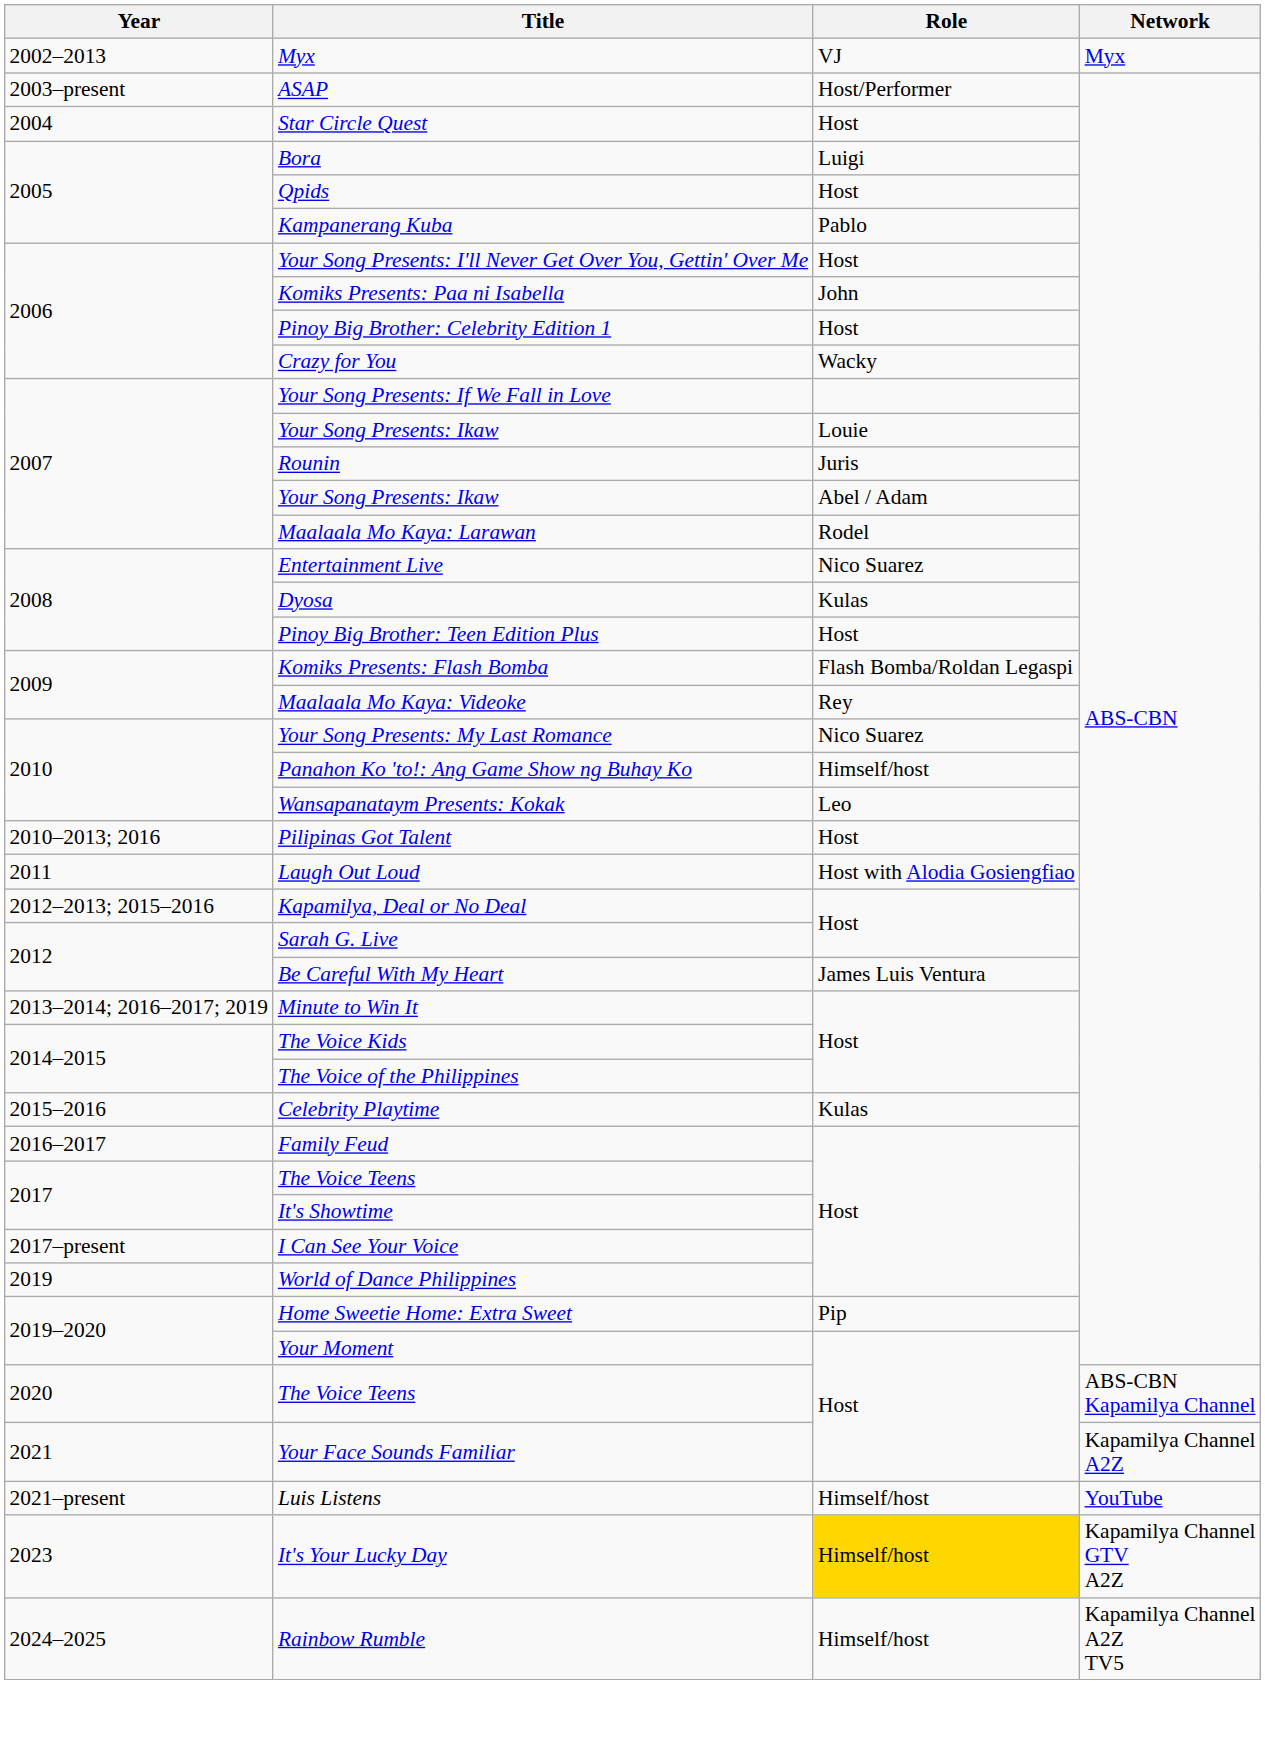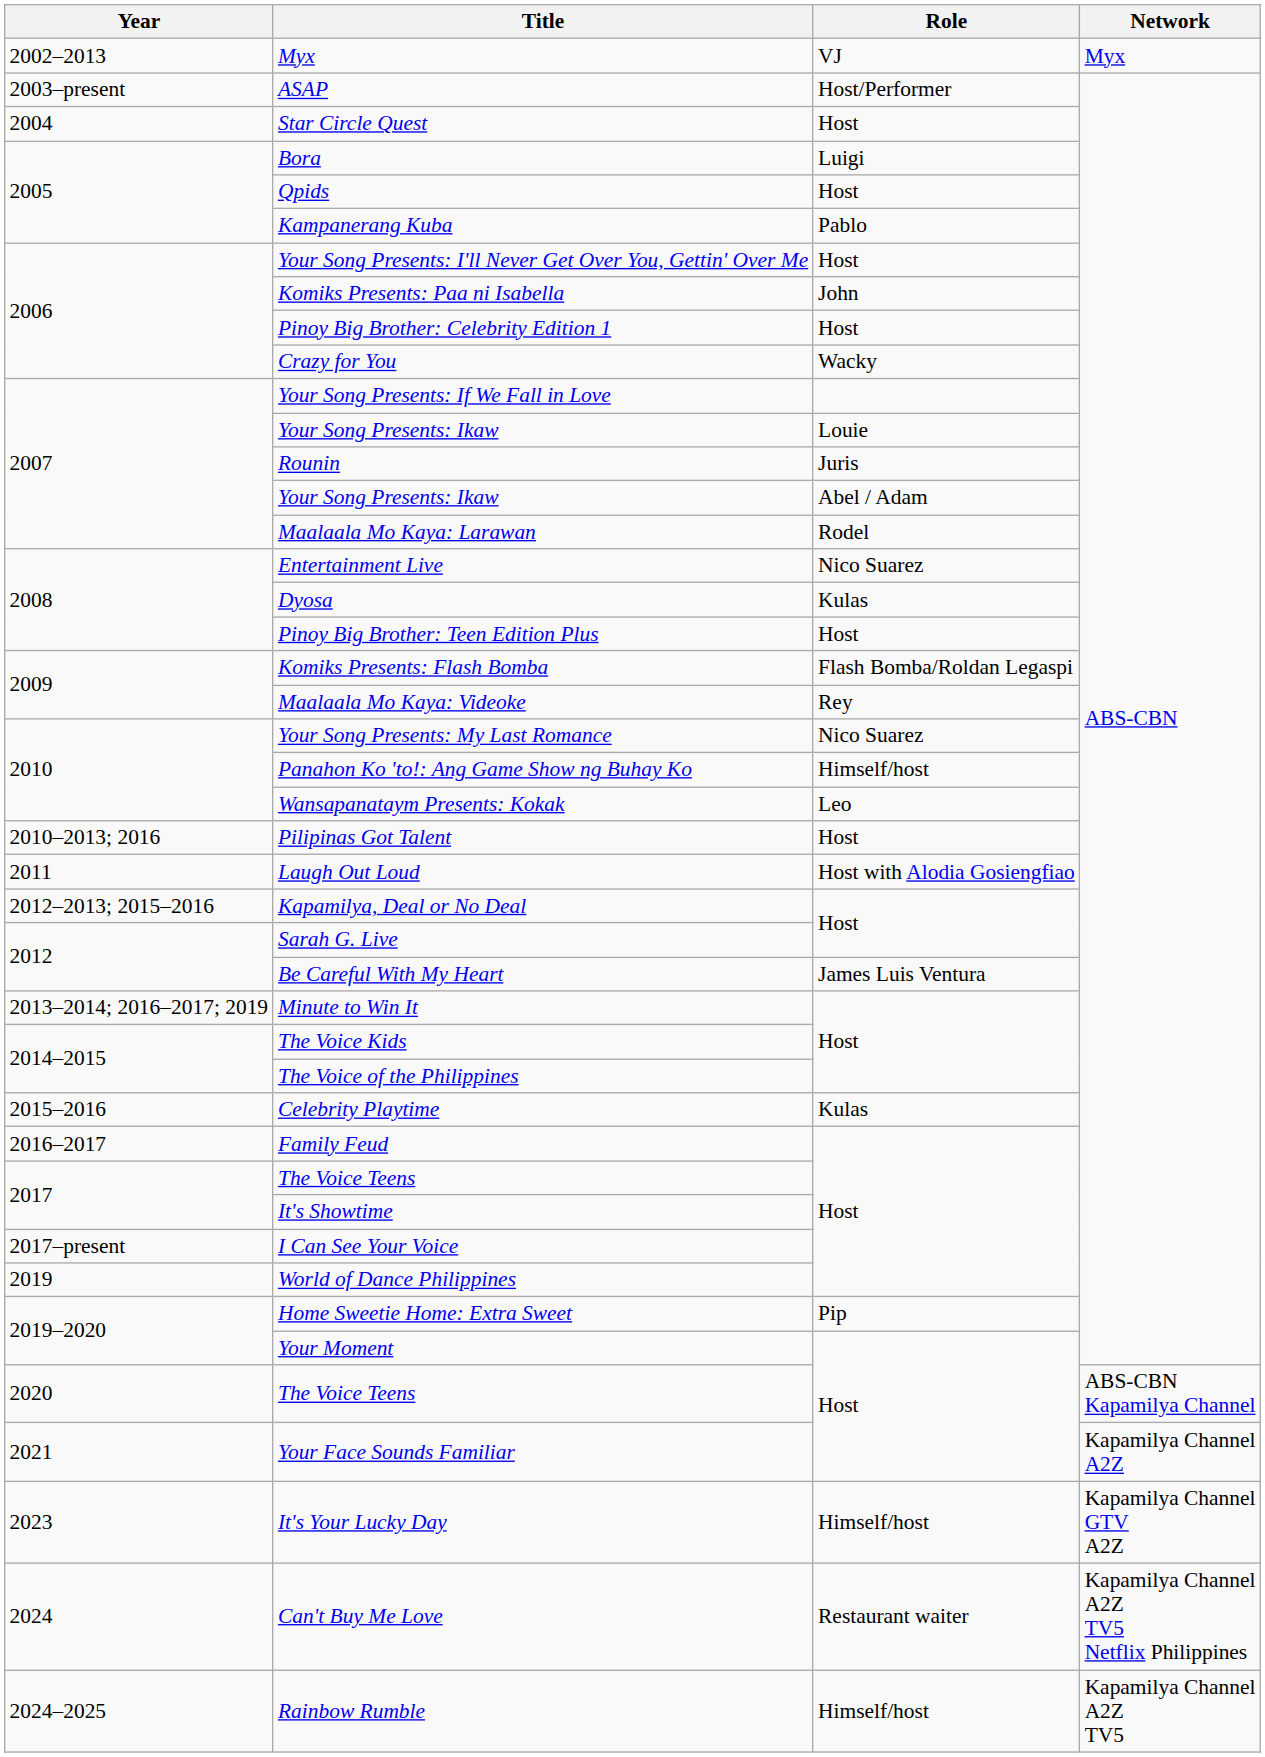 <table class="wikitable">
 <tr>
 <th>Year</th>
 <th>Title</th>
 <th>Role</th>
 <th>Network</th>
 </tr>
 <tr>
 <td>2002–2013</td>
 <td><em><a href='#'>Myx</a></em></td>
 <td>VJ</td>
 <td><a href='#'>Myx</a></td>
 </tr>
 <tr>
 <td>2003–present</td>
 <td><em><a href='#'>ASAP</a></em></td>
 <td>Host/Performer</td>
 <td rowspan="38"><a href='#'>ABS-CBN</a></td>
 </tr>
 <tr>
 <td>2004</td>
 <td><em><a href='#'>Star Circle Quest</a></em></td>
 <td>Host</td>
 </tr>
 <tr>
 <td rowspan="3">2005</td>
 <td><em><a href='#'>Bora</a></em></td>
 <td>Luigi</td>
 </tr>
 <tr>
 <td><em><a href='#'>Qpids</a></em></td>
 <td>Host</td>
 </tr>
 <tr>
 <td><em><a href='#'>Kampanerang Kuba</a></em></td>
 <td>Pablo</td>
 </tr>
 <tr>
 <td rowspan="4">2006</td>
 <td><em><a href='#'>Your Song Presents: I'll Never Get Over You, Gettin' Over Me</a></em></td>
 <td>Host</td>
 </tr>
 <tr>
 <td><em><a href='#'>Komiks Presents: Paa ni Isabella</a></em></td>
 <td>John</td>
 </tr>
 <tr>
 <td><em><a href='#'>Pinoy Big Brother: Celebrity Edition 1</a></em></td>
 <td>Host</td>
 </tr>
 <tr>
 <td><em><a href='#'>Crazy for You</a></em></td>
 <td>Wacky</td>
 </tr>
 <tr>
 <td rowspan="5">2007</td>
 <td><em><a href='#'>Your Song Presents: If We Fall in Love</a></em></td>
 <td></td>
 </tr>
 <tr>
 <td><em><a href='#'>Your Song Presents: Ikaw</a></em></td>
 <td>Louie</td>
 </tr>
 <tr>
 <td><em><a href='#'>Rounin</a></em></td>
 <td>Juris</td>
 </tr>
 <tr>
 <td><em><a href='#'>Your Song Presents: Ikaw</a></em></td>
 <td>Abel / Adam</td>
 </tr>
 <tr>
 <td><em><a href='#'>Maalaala Mo Kaya: Larawan</a></em></td>
 <td>Rodel</td>
 </tr>
 <tr>
 <td rowspan="3">2008</td>
 <td><em><a href='#'>Entertainment Live</a></em></td>
 <td>Nico Suarez</td>
 </tr>
 <tr>
 <td><em><a href='#'>Dyosa</a></em></td>
 <td>Kulas</td>
 </tr>
 <tr>
 <td><em><a href='#'>Pinoy Big Brother: Teen Edition Plus</a></em></td>
 <td>Host</td>
 </tr>
 <tr>
 <td rowspan="2">2009</td>
 <td><em><a href='#'>Komiks Presents: Flash Bomba</a></em></td>
 <td>Flash Bomba/Roldan Legaspi</td>
 </tr>
 <tr>
 <td><em><a href='#'>Maalaala Mo Kaya: Videoke</a></em></td>
 <td>Rey</td>
 </tr>
 <tr>
 <td rowspan="3">2010</td>
 <td><em><a href='#'>Your Song Presents: My Last Romance</a></em></td>
 <td>Nico Suarez</td>
 </tr>
 <tr>
 <td><em><a href='#'>Panahon Ko 'to!: Ang Game Show ng Buhay Ko</a></em></td>
 <td>Himself/host</td>
 </tr>
 <tr>
 <td><em><a href='#'>Wansapanataym Presents: Kokak</a></em></td>
 <td>Leo</td>
 </tr>
 <tr>
 <td>2010–2013; 2016</td>
 <td><em><a href='#'>Pilipinas Got Talent</a></em></td>
 <td>Host</td>
 </tr>
 <tr>
 <td>2011</td>
 <td><em><a href='#'>Laugh Out Loud</a></em></td>
 <td>Host with <a href='#'>Alodia Gosiengfiao</a></td>
 </tr>
 <tr>
 <td>2012–2013; 2015–2016</td>
 <td><em><a href='#'>Kapamilya, Deal or No Deal</a></em></td>
 <td rowspan="2">Host</td>
 </tr>
 <tr>
 <td rowspan="2">2012</td>
 <td><em><a href='#'>Sarah G. Live</a></em></td>
 </tr>
 <tr>
 <td><em><a href='#'>Be Careful With My Heart</a></em></td>
 <td>James Luis Ventura</td>
 </tr>
 <tr>
 <td>2013–2014; 2016–2017; 2019</td>
 <td><em><a href='#'>Minute to Win It</a></em></td>
 <td rowspan="3">Host</td>
 </tr>
 <tr>
 <td rowspan="2">2014–2015</td>
 <td><em><a href='#'>The Voice Kids</a></em></td>
 </tr>
 <tr>
 <td><em><a href='#'>The Voice of the Philippines</a></em></td>
 </tr>
 <tr>
 <td>2015–2016</td>
 <td><em><a href='#'>Celebrity Playtime</a></em></td>
 <td>Kulas</td>
 </tr>
 <tr>
 <td>2016–2017</td>
 <td><em><a href='#'>Family Feud</a></em></td>
 <td rowspan="5">Host</td>
 </tr>
 <tr>
 <td rowspan="2">2017</td>
 <td><em><a href='#'>The Voice Teens</a></em></td>
 </tr>
 <tr>
 <td><em><a href='#'>It's Showtime</a></em></td>
 </tr>
 <tr>
 <td>2017–present</td>
 <td><em><a href='#'>I Can See Your Voice</a></em></td>
 </tr>
 <tr>
 <td>2019</td>
 <td><em><a href='#'>World of Dance Philippines</a></em></td>
 </tr>
 <tr>
 <td rowspan="2">2019–2020</td>
 <td><em><a href='#'>Home Sweetie Home: Extra Sweet</a></em></td>
 <td>Pip</td>
 </tr>
 <tr>
 <td><em><a href='#'>Your Moment</a></em></td>
 <td rowspan="3">Host</td>
 </tr>
 <tr>
 <td>2020</td>
 <td><em><a href='#'>The Voice Teens</a></em></td>
 <td>ABS-CBN <br> <a href='#'>Kapamilya Channel</a></td>
 </tr>
 <tr>
 <td>2021</td>
 <td><em><a href='#'>Your Face Sounds Familiar</a></em></td>
 <td>Kapamilya Channel <br> <a href='#'>A2Z</a></td>
 </tr>
 <tr>
-<td>2021–present</td>
-<td><em>Luis Listens</em></td>
+<td>2023</td>
+<td><em><a href='#'>It's Your Lucky Day</a></em></td>
 <td>Himself/host</td>
-<td><a href='#'>YouTube</a></td>
+<td>Kapamilya Channel<br><a href='#'>GTV</a><br>A2Z</td>
 </tr>
 <tr>
-<td>2023</td>
-<td><em><a href='#'>It's Your Lucky Day</a></em></td>
-<td style="background: gold;">Himself/host</td>
-<td>Kapamilya Channel<br><a href='#'>GTV</a><br>A2Z</td>
+<td>2024</td>
+<td><em><a href='#'>Can't Buy Me Love</a></em></td>
+<td>Restaurant waiter</td>
+<td>Kapamilya Channel <br> A2Z <br> <a href='#'>TV5</a> <br> <a href='#'>Netflix</a> Philippines</td>
 </tr>
 <tr>
 <td>2024–2025</td>
 <td><em><a href='#'>Rainbow Rumble</a></em></td>
 <td>Himself/host</td>
 <td>Kapamilya Channel <br> A2Z <br> TV5</td>
 </tr>
 </table>
